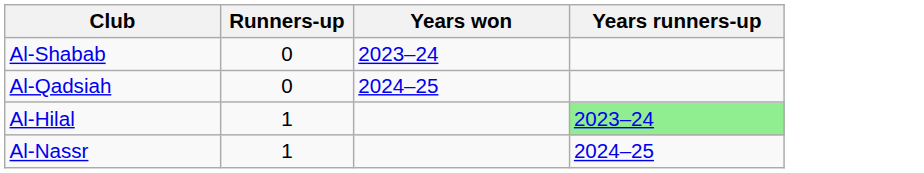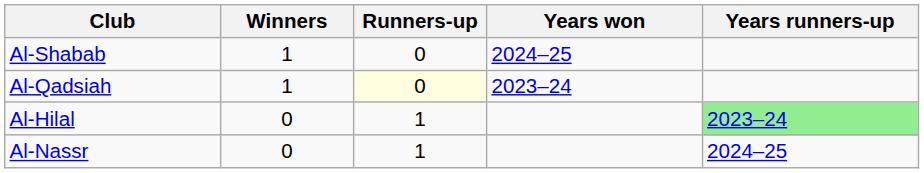 <table class="wikitable sortable" style="font-size:90%;">
 <tr>
 <th style="min-width:10em">Club</th>
+<th style="min-width: 6em">Winners</th>
 <th style="min-width: 6em">Runners-up</th>
 <th class="unsortable" style="min-width:10em">Years won</th>
 <th class="unsortable" style="min-width:10em">Years runners-up</th>
 </tr>
 <tr>
 <td><a href='#'>Al-Shabab</a></td>
-<td align=center>0</td>
-<td><a href='#'>2023–24</a></td>
-<td></td>
-</tr>
-<tr>
-<td><a href='#'>Al-Qadsiah</a></td>
+<td align=center>1</td>
 <td align=center>0</td>
 <td><a href='#'>2024–25</a></td>
 <td></td>
 </tr>
 <tr>
+<td><a href='#'>Al-Qadsiah</a></td>
+<td align=center>1</td>
+<td align=center style="background: lightyellow;">0</td>
+<td><a href='#'>2023–24</a></td>
+<td></td>
+</tr>
+<tr>
 <td><a href='#'>Al-Hilal</a></td>
+<td align=center>0</td>
 <td align=center>1</td>
 <td></td>
 <td style="background: lightgreen;"><a href='#'>2023–24</a></td>
 </tr>
 <tr>
 <td><a href='#'>Al-Nassr</a></td>
+<td align=center>0</td>
 <td align=center>1</td>
 <td></td>
 <td><a href='#'>2024–25</a></td>
 </tr>
 </table>
